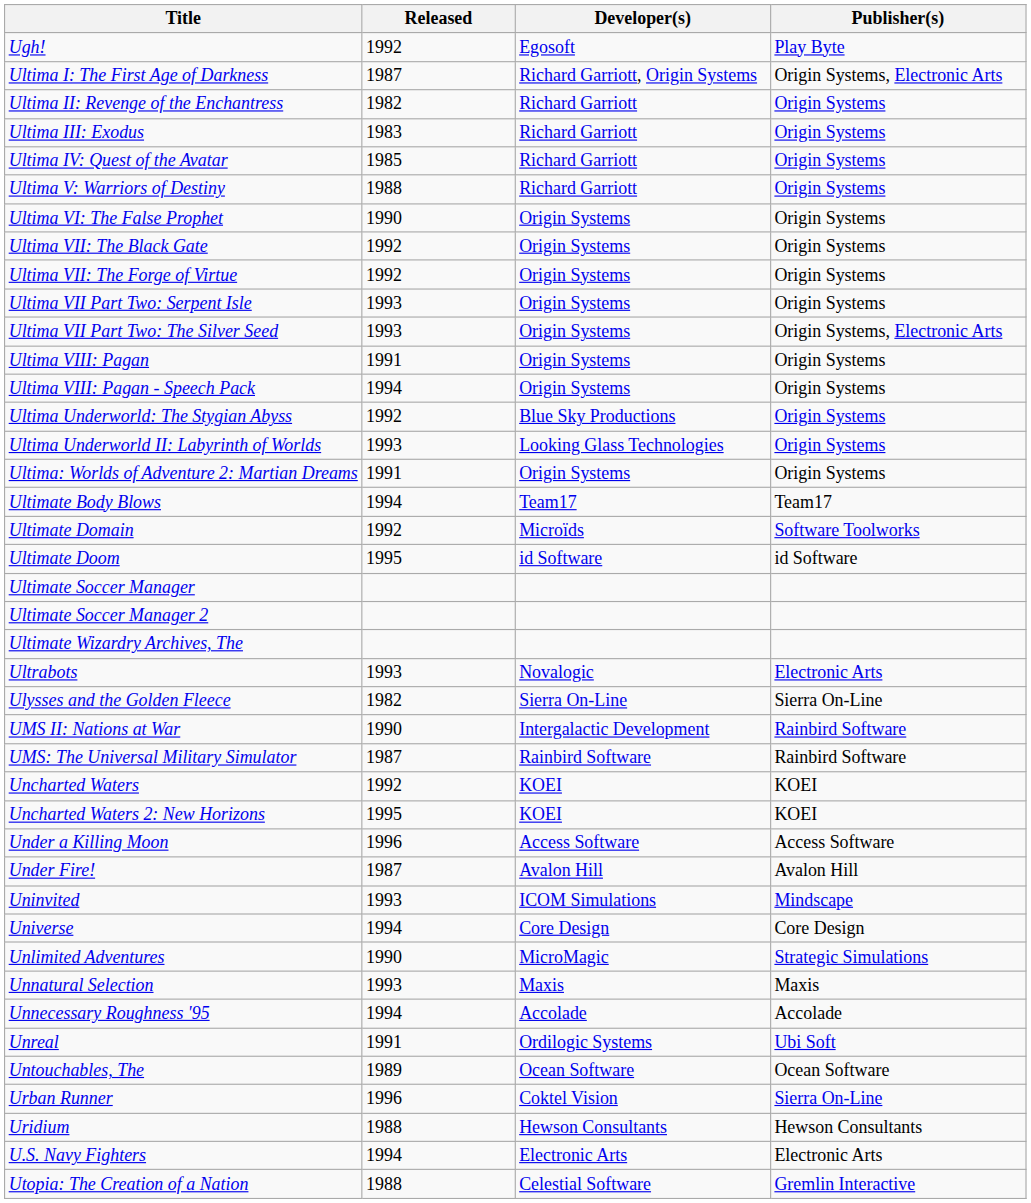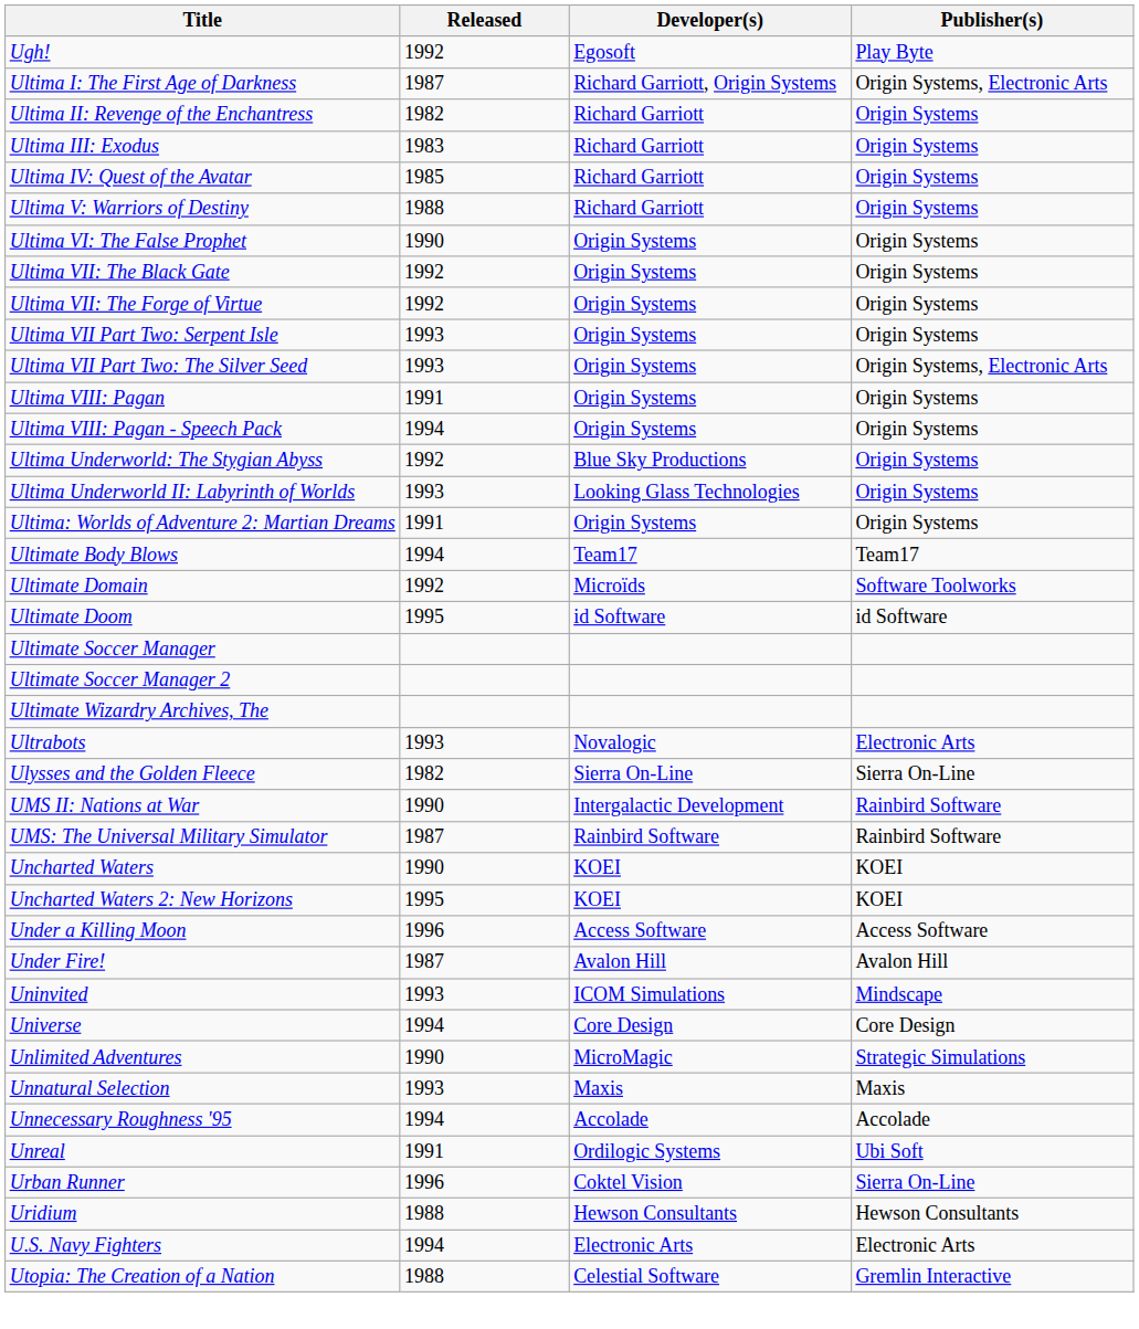 <table class="wikitable sortable">
 <tr>
 <th width=35%>Title</th>
 <th width=15%>Released</th>
 <th width=25%>Developer(s)</th>
 <th width=25%>Publisher(s)</th>
 </tr>
 <tr>
 <td><em><a href='#'>Ugh!</a></em></td>
 <td>1992</td>
 <td><a href='#'>Egosoft</a></td>
 <td><a href='#'>Play Byte</a></td>
 </tr>
 <tr>
 <td><em><a href='#'>Ultima I: The First Age of Darkness</a></em></td>
 <td>1987</td>
 <td><a href='#'>Richard Garriott</a>, <a href='#'>Origin Systems</a></td>
 <td>Origin Systems, <a href='#'>Electronic Arts</a></td>
 </tr>
 <tr>
 <td><em><a href='#'>Ultima II: Revenge of the Enchantress</a></em></td>
 <td>1982</td>
 <td><a href='#'>Richard Garriott</a></td>
 <td><a href='#'>Origin Systems</a></td>
 </tr>
 <tr>
 <td><em><a href='#'>Ultima III: Exodus</a></em></td>
 <td>1983</td>
 <td><a href='#'>Richard Garriott</a></td>
 <td><a href='#'>Origin Systems</a></td>
 </tr>
 <tr>
 <td><em><a href='#'>Ultima IV: Quest of the Avatar</a></em></td>
 <td>1985</td>
 <td><a href='#'>Richard Garriott</a></td>
 <td><a href='#'>Origin Systems</a></td>
 </tr>
 <tr>
 <td><em><a href='#'>Ultima V: Warriors of Destiny</a></em></td>
 <td>1988</td>
 <td><a href='#'>Richard Garriott</a></td>
 <td><a href='#'>Origin Systems</a></td>
 </tr>
 <tr>
 <td><em><a href='#'>Ultima VI: The False Prophet</a></em></td>
 <td>1990</td>
 <td><a href='#'>Origin Systems</a></td>
 <td>Origin Systems</td>
 </tr>
 <tr>
 <td><em><a href='#'>Ultima VII: The Black Gate</a></em></td>
 <td>1992</td>
 <td><a href='#'>Origin Systems</a></td>
 <td>Origin Systems</td>
 </tr>
 <tr>
 <td><em><a href='#'>Ultima VII: The Forge of Virtue</a></em></td>
 <td>1992</td>
 <td><a href='#'>Origin Systems</a></td>
 <td>Origin Systems</td>
 </tr>
 <tr>
 <td><em><a href='#'>Ultima VII Part Two: Serpent Isle</a></em></td>
 <td>1993</td>
 <td><a href='#'>Origin Systems</a></td>
 <td>Origin Systems</td>
 </tr>
 <tr>
 <td><em><a href='#'>Ultima VII Part Two: The Silver Seed</a></em></td>
 <td>1993</td>
 <td><a href='#'>Origin Systems</a></td>
 <td>Origin Systems, <a href='#'>Electronic Arts</a></td>
 </tr>
 <tr>
 <td><em><a href='#'>Ultima VIII: Pagan</a></em></td>
 <td>1991</td>
 <td><a href='#'>Origin Systems</a></td>
 <td>Origin Systems</td>
 </tr>
 <tr>
 <td><em><a href='#'>Ultima VIII: Pagan - Speech Pack</a></em></td>
 <td>1994</td>
 <td><a href='#'>Origin Systems</a></td>
 <td>Origin Systems</td>
 </tr>
 <tr>
 <td><em><a href='#'>Ultima Underworld: The Stygian Abyss</a></em></td>
 <td>1992</td>
 <td><a href='#'>Blue Sky Productions</a></td>
 <td><a href='#'>Origin Systems</a></td>
 </tr>
 <tr>
 <td><em><a href='#'>Ultima Underworld II: Labyrinth of Worlds</a></em></td>
 <td>1993</td>
 <td><a href='#'>Looking Glass Technologies</a></td>
 <td><a href='#'>Origin Systems</a></td>
 </tr>
 <tr>
 <td><em><a href='#'>Ultima: Worlds of Adventure 2: Martian Dreams</a></em></td>
 <td>1991</td>
 <td><a href='#'>Origin Systems</a></td>
 <td>Origin Systems</td>
 </tr>
 <tr>
 <td><em><a href='#'>Ultimate Body Blows</a></em></td>
 <td>1994</td>
 <td><a href='#'>Team17</a></td>
 <td>Team17</td>
 </tr>
 <tr>
 <td><em><a href='#'>Ultimate Domain</a></em></td>
 <td>1992</td>
 <td><a href='#'>Microïds</a></td>
 <td><a href='#'>Software Toolworks</a></td>
 </tr>
 <tr>
 <td><em><a href='#'>Ultimate Doom</a></em></td>
 <td>1995</td>
 <td><a href='#'>id Software</a></td>
 <td>id Software</td>
 </tr>
 <tr>
 <td><em><a href='#'>Ultimate Soccer Manager</a></em></td>
 <td></td>
 <td></td>
 <td></td>
 </tr>
 <tr>
 <td><em><a href='#'>Ultimate Soccer Manager 2</a></em></td>
 <td></td>
 <td></td>
 <td></td>
 </tr>
 <tr>
 <td><em><a href='#'>Ultimate Wizardry Archives, The</a></em></td>
 <td></td>
 <td></td>
 <td></td>
 </tr>
 <tr>
 <td><em><a href='#'>Ultrabots</a></em></td>
 <td>1993</td>
 <td><a href='#'>Novalogic</a></td>
 <td><a href='#'>Electronic Arts</a></td>
 </tr>
 <tr>
 <td><em><a href='#'>Ulysses and the Golden Fleece</a></em></td>
 <td>1982</td>
 <td><a href='#'>Sierra On-Line</a></td>
 <td>Sierra On-Line</td>
 </tr>
 <tr>
 <td><em><a href='#'>UMS II: Nations at War</a></em></td>
 <td>1990</td>
 <td><a href='#'>Intergalactic Development</a></td>
 <td><a href='#'>Rainbird Software</a></td>
 </tr>
 <tr>
 <td><em><a href='#'>UMS: The Universal Military Simulator</a></em></td>
 <td>1987</td>
 <td><a href='#'>Rainbird Software</a></td>
 <td>Rainbird Software</td>
 </tr>
 <tr>
 <td><em><a href='#'>Uncharted Waters</a></em></td>
-<td>1992</td>
+<td>1990</td>
 <td><a href='#'>KOEI</a></td>
 <td>KOEI</td>
 </tr>
 <tr>
 <td><em><a href='#'>Uncharted Waters 2: New Horizons</a></em></td>
 <td>1995</td>
 <td><a href='#'>KOEI</a></td>
 <td>KOEI</td>
 </tr>
 <tr>
 <td><em><a href='#'>Under a Killing Moon</a></em></td>
 <td>1996</td>
 <td><a href='#'>Access Software</a></td>
 <td>Access Software</td>
 </tr>
 <tr>
 <td><em><a href='#'>Under Fire!</a></em></td>
 <td>1987</td>
 <td><a href='#'>Avalon Hill</a></td>
 <td>Avalon Hill</td>
 </tr>
 <tr>
 <td><em><a href='#'>Uninvited</a></em></td>
 <td>1993</td>
 <td><a href='#'>ICOM Simulations</a></td>
 <td><a href='#'>Mindscape</a></td>
 </tr>
 <tr>
 <td><em><a href='#'>Universe</a></em></td>
 <td>1994</td>
 <td><a href='#'>Core Design</a></td>
 <td>Core Design</td>
 </tr>
 <tr>
 <td><em><a href='#'>Unlimited Adventures</a></em></td>
 <td>1990</td>
 <td><a href='#'>MicroMagic</a></td>
 <td><a href='#'>Strategic Simulations</a></td>
 </tr>
 <tr>
 <td><em><a href='#'>Unnatural Selection</a></em></td>
 <td>1993</td>
 <td><a href='#'>Maxis</a></td>
 <td>Maxis</td>
 </tr>
 <tr>
 <td><em><a href='#'>Unnecessary Roughness '95</a></em></td>
 <td>1994</td>
 <td><a href='#'>Accolade</a></td>
 <td>Accolade</td>
 </tr>
 <tr>
 <td><em><a href='#'>Unreal</a></em></td>
 <td>1991</td>
 <td><a href='#'>Ordilogic Systems</a></td>
 <td><a href='#'>Ubi Soft</a></td>
 </tr>
 <tr>
-<td><em><a href='#'>Untouchables, The</a></em></td>
-<td>1989</td>
-<td><a href='#'>Ocean Software</a></td>
-<td>Ocean Software</td>
-</tr>
-<tr>
 <td><em><a href='#'>Urban Runner</a></em></td>
 <td>1996</td>
 <td><a href='#'>Coktel Vision</a></td>
 <td><a href='#'>Sierra On-Line</a></td>
 </tr>
 <tr>
 <td><em><a href='#'>Uridium</a></em></td>
 <td>1988</td>
 <td><a href='#'>Hewson Consultants</a></td>
 <td>Hewson Consultants</td>
 </tr>
 <tr>
 <td><em><a href='#'>U.S. Navy Fighters</a></em></td>
 <td>1994</td>
 <td><a href='#'>Electronic Arts</a></td>
 <td>Electronic Arts</td>
 </tr>
 <tr>
 <td><em><a href='#'>Utopia: The Creation of a Nation</a></em></td>
 <td>1988</td>
 <td><a href='#'>Celestial Software</a></td>
 <td><a href='#'>Gremlin Interactive</a></td>
 </tr>
 </table>
